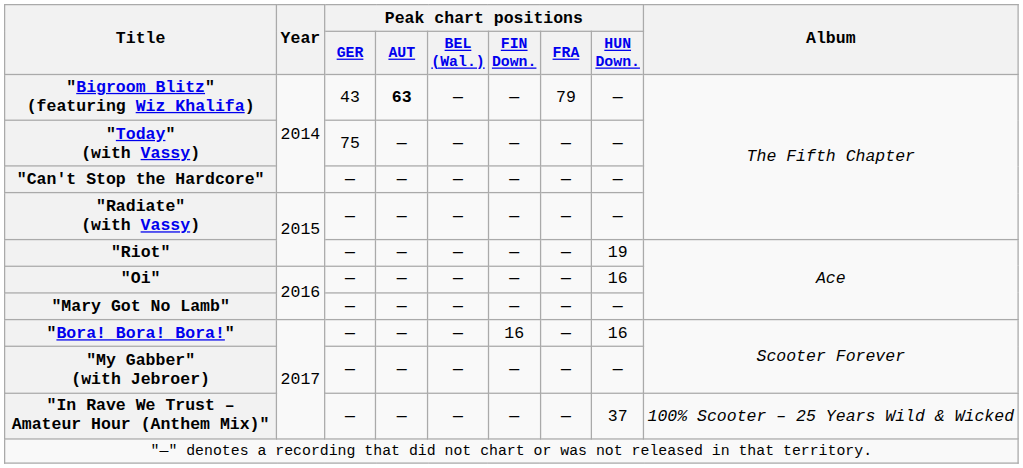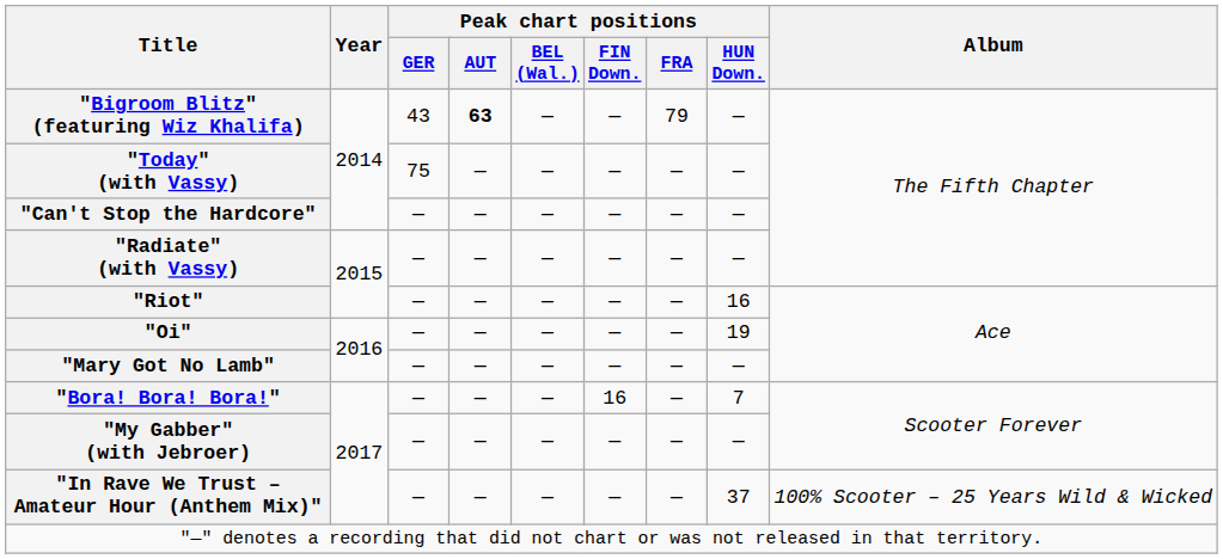 <table class="wikitable plainrowheaders" style="text-align:center;">
 <tr>
 <th scope="col" rowspan="2" style="width:16em;">Title</th>
 <th scope="col" rowspan="2">Year</th>
 <th colspan="6" scope="col">Peak chart positions</th>
 <th scope="col" rowspan="2">Album</th>
 </tr>
 <tr>
 <th style="width:3em;font-size:90%"><a href='#'>GER</a><br></th>
 <th style="width:3em;font-size:90%"><a href='#'>AUT</a><br></th>
 <th style="width:3em;font-size:90%"><a href='#'>BEL<br>(Wal.)</a><br></th>
 <th style="width:3em;font-size:90%"><a href='#'>FIN Down.</a>  </th>
 <th style="width:3em;font-size:90%"><a href='#'>FRA</a><br></th>
 <th style="width:3em;font-size:90%"><a href='#'>HUN Down.</a><br></th>
 </tr>
 <tr>
 <th scope="row">"<a href='#'>Bigroom Blitz</a>"<br><span>(featuring <a href='#'>Wiz Khalifa</a>)</span></th>
 <td rowspan="3">2014</td>
 <td>43</td>
 <td><strong>63</strong></td>
 <td>—</td>
 <td>—</td>
 <td>79</td>
 <td>—</td>
 <td Rowspan="4"><em>The Fifth Chapter</em></td>
 </tr>
 <tr>
 <th scope="row">"<a href='#'>Today</a>"<br><span>(with <a href='#'>Vassy</a>)</span></th>
 <td>75</td>
 <td>—</td>
 <td>—</td>
 <td>—</td>
 <td>—</td>
 <td>—</td>
 </tr>
 <tr>
 <th scope="row">"Can't Stop the Hardcore"</th>
 <td>—</td>
 <td>—</td>
 <td>—</td>
 <td>—</td>
 <td>—</td>
 <td>—</td>
 </tr>
 <tr>
 <th scope="row">"Radiate"<br><span>(with <a href='#'>Vassy</a>)</span></th>
 <td rowspan="2">2015</td>
 <td>—</td>
 <td>—</td>
 <td>—</td>
 <td>—</td>
 <td>—</td>
 <td>—</td>
 </tr>
 <tr>
 <th scope="row">"Riot"</th>
 <td>—</td>
 <td>—</td>
 <td>—</td>
 <td>—</td>
 <td>—</td>
-<td>19</td>
+<td>16</td>
 <td rowspan="3"><em>Ace</em></td>
 </tr>
 <tr>
 <th scope="row">"Oi"</th>
 <td rowspan="2">2016</td>
 <td>—</td>
 <td>—</td>
 <td>—</td>
 <td>—</td>
 <td>—</td>
-<td>16</td>
+<td>19</td>
 </tr>
 <tr>
 <th scope="row">"Mary Got No Lamb"</th>
 <td>—</td>
 <td>—</td>
 <td>—</td>
 <td>—</td>
 <td>—</td>
 <td>—</td>
 </tr>
 <tr>
 <th scope="row">"<a href='#'>Bora! Bora! Bora!</a>"</th>
 <td rowspan="4">2017</td>
 <td>—</td>
 <td>—</td>
 <td>—</td>
 <td>16</td>
 <td>—</td>
-<td>16</td>
+<td>7</td>
 <td rowspan="3"><em>Scooter Forever</em></td>
 </tr>
 <tr>
 <th scope="row">"My Gabber"<br><span>(with Jebroer)</span></th>
 <td>—</td>
 <td>—</td>
 <td>—</td>
 <td>—</td>
 <td>—</td>
 <td>—</td>
 </tr>
 <tr>
 <th rowspan="2" scope="row">"In Rave We Trust – Amateur Hour (Anthem Mix)"</th>
 <td rowspan="2">—</td>
 <td rowspan="2">—</td>
 <td rowspan="2">—</td>
 <td rowspan="2">—</td>
 <td rowspan="2">—</td>
 <td rowspan="2">37</td>
 </tr>
 <tr>
 <td><em>100% Scooter – 25 Years Wild & Wicked</em></td>
 </tr>
 <tr>
 <td colspan="9" style="font-size:90%">"—" denotes a recording that did not chart or was not released in that territory.</td>
 </tr>
 </table>
